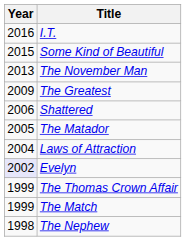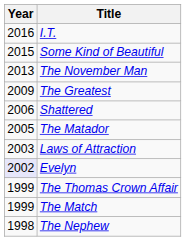 <table class="wikitable sortable">
 <tr>
 <th>Year</th>
 <th>Title</th>
 </tr>
 <tr>
 <td>2016</td>
 <td><em><a href='#'>I.T.</a></em></td>
 </tr>
 <tr>
 <td>2015</td>
 <td><em><a href='#'>Some Kind of Beautiful</a></em></td>
 </tr>
 <tr>
 <td>2013</td>
 <td><em><a href='#'>The November Man</a></em></td>
 </tr>
 <tr>
 <td>2009</td>
 <td><em><a href='#'>The Greatest</a></em></td>
 </tr>
 <tr>
 <td>2006</td>
 <td><em><a href='#'>Shattered</a></em></td>
 </tr>
 <tr>
 <td>2005</td>
 <td><em><a href='#'>The Matador</a></em></td>
 </tr>
 <tr>
-<td>2004</td>
+<td>2003</td>
 <td><em><a href='#'>Laws of Attraction</a></em></td>
 </tr>
 <tr>
 <td style="background: lavender;">2002</td>
 <td><em><a href='#'>Evelyn</a></em></td>
 </tr>
 <tr>
 <td>1999</td>
 <td><em><a href='#'>The Thomas Crown Affair</a></em></td>
 </tr>
 <tr>
 <td>1999</td>
 <td><em><a href='#'>The Match</a></em></td>
 </tr>
 <tr>
 <td>1998</td>
 <td><em><a href='#'>The Nephew</a></em></td>
 </tr>
 </table>
